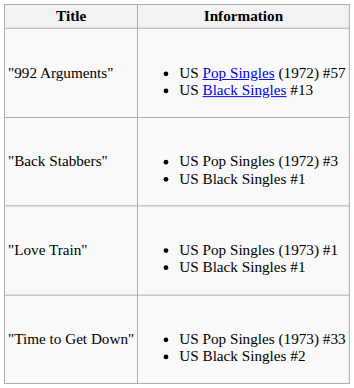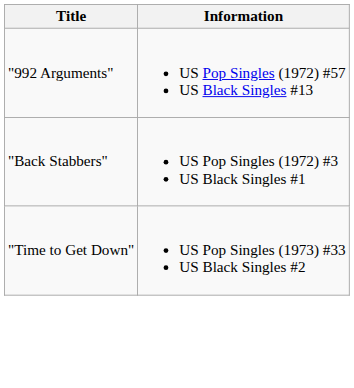 <table class="wikitable" border="1">
 <tr>
 <th>Title</th>
 <th>Information</th>
 </tr>
 <tr>
 <td>"992 Arguments"</td>
 <td><br><ul><li>US <a href='#'>Pop Singles</a> (1972) #57</li><li>US <a href='#'>Black Singles</a> #13</li></ul></td>
 </tr>
 <tr>
 <td>"Back Stabbers"</td>
 <td><br><ul><li>US Pop Singles (1972) #3</li><li>US Black Singles #1</li></ul></td>
 </tr>
 <tr>
-<td>"Love Train"</td>
-<td><br><ul><li>US Pop Singles (1973) #1</li><li>US Black Singles #1</li></ul></td>
-</tr>
-<tr>
 <td>"Time to Get Down"</td>
 <td><br><ul><li>US Pop Singles (1973) #33</li><li>US Black Singles #2</li></ul></td>
 </tr>
 </table>
